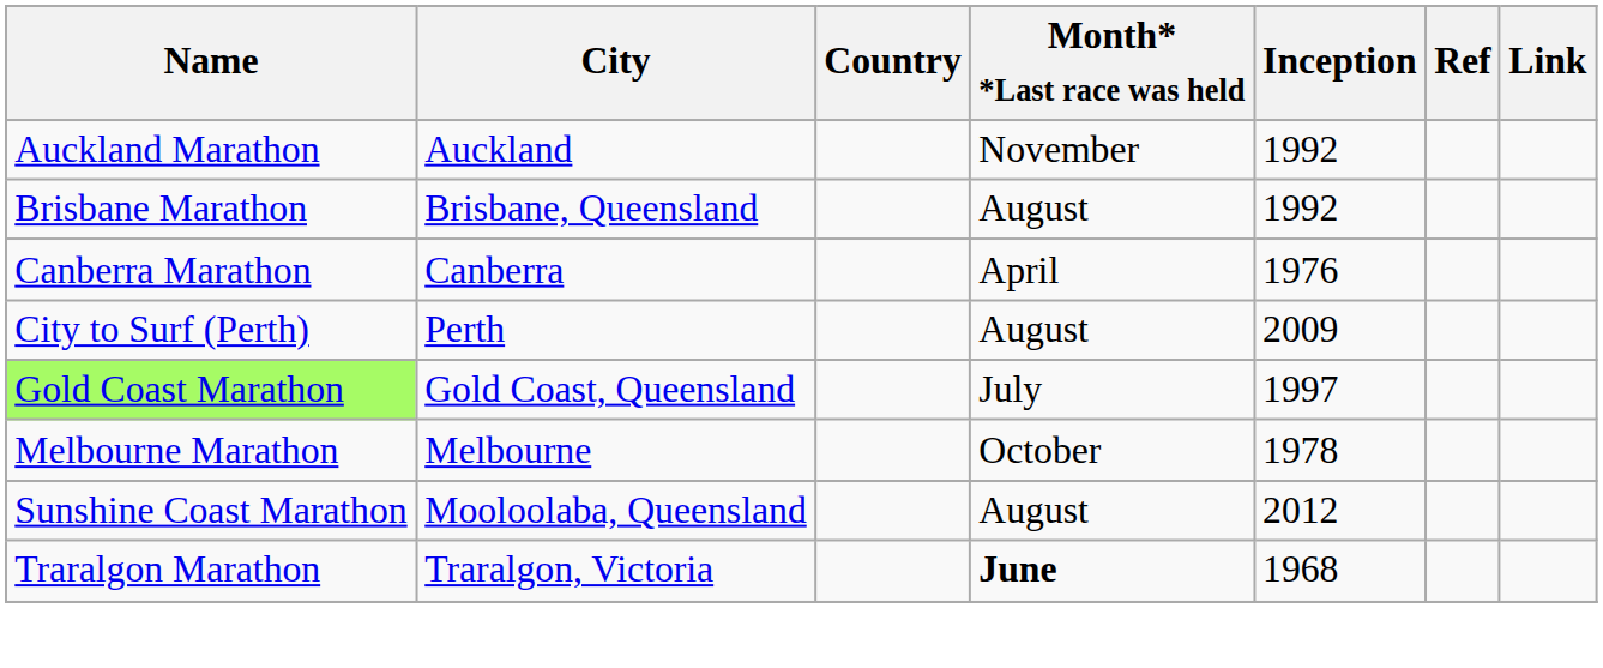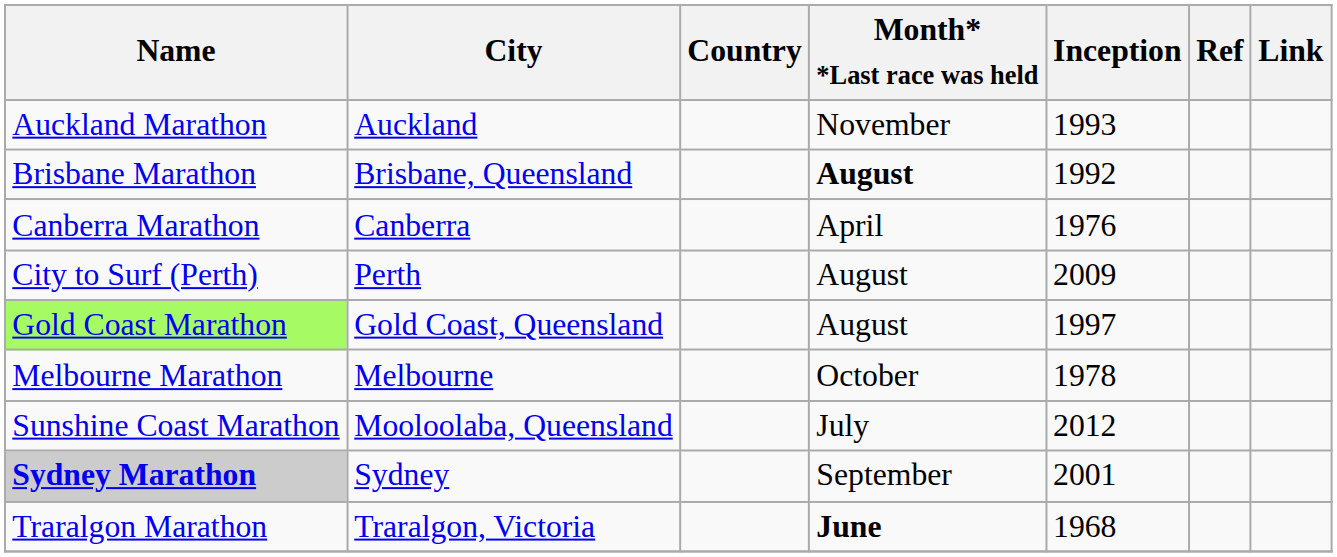 <table class="wikitable sortable">
 <tr>
 <th>Name</th>
 <th>City</th>
 <th>Country</th>
 <th>Month*<br><sub>*Last race was held</sub></th>
 <th>Inception</th>
 <th>Ref</th>
 <th>Link</th>
 </tr>
 <tr>
 <td><a href='#'>Auckland Marathon</a></td>
 <td><a href='#'>Auckland</a></td>
 <td></td>
 <td>November</td>
-<td>1992</td>
+<td>1993</td>
 <td></td>
 <td></td>
 </tr>
 <tr>
 <td><a href='#'>Brisbane Marathon</a></td>
 <td><a href='#'> Brisbane, Queensland</a></td>
 <td></td>
-<td>August</td>
+<td><strong>August</strong></td>
 <td>1992</td>
 <td></td>
 <td></td>
 </tr>
 <tr>
 <td><a href='#'>Canberra Marathon</a></td>
 <td><a href='#'>Canberra</a></td>
 <td></td>
 <td>April</td>
 <td>1976</td>
 <td></td>
 <td></td>
 </tr>
 <tr>
 <td><a href='#'>City to Surf (Perth)</a></td>
 <td><a href='#'>Perth</a></td>
 <td></td>
 <td>August</td>
 <td>2009</td>
 <td></td>
 <td></td>
 </tr>
 <tr>
 <td bgcolor=#A6FB65><a href='#'>Gold Coast Marathon</a></td>
 <td><a href='#'>Gold Coast, Queensland</a></td>
 <td></td>
-<td>July</td>
+<td>August</td>
 <td>1997</td>
 <td></td>
 <td></td>
 </tr>
 <tr>
 <td><a href='#'>Melbourne Marathon</a></td>
 <td><a href='#'>Melbourne</a></td>
 <td></td>
 <td>October</td>
 <td>1978</td>
 <td></td>
 <td></td>
 </tr>
 <tr>
 <td><a href='#'>Sunshine Coast Marathon</a></td>
 <td><a href='#'> Mooloolaba, Queensland</a></td>
 <td></td>
-<td>August</td>
+<td>July</td>
 <td>2012</td>
+<td></td>
+<td></td>
+</tr>
+<tr>
+<td bgcolor=#CCCCCC><strong><a href='#'>Sydney Marathon</a></strong></td>
+<td><a href='#'>Sydney</a></td>
+<td></td>
+<td>September</td>
+<td>2001</td>
 <td></td>
 <td></td>
 </tr>
 <tr>
 <td><a href='#'>Traralgon Marathon</a></td>
 <td><a href='#'> Traralgon, Victoria</a></td>
 <td></td>
 <td><strong>June</strong></td>
 <td>1968</td>
 <td></td>
 <td></td>
 </tr>
 <tr>
 </tr>
 </table>
